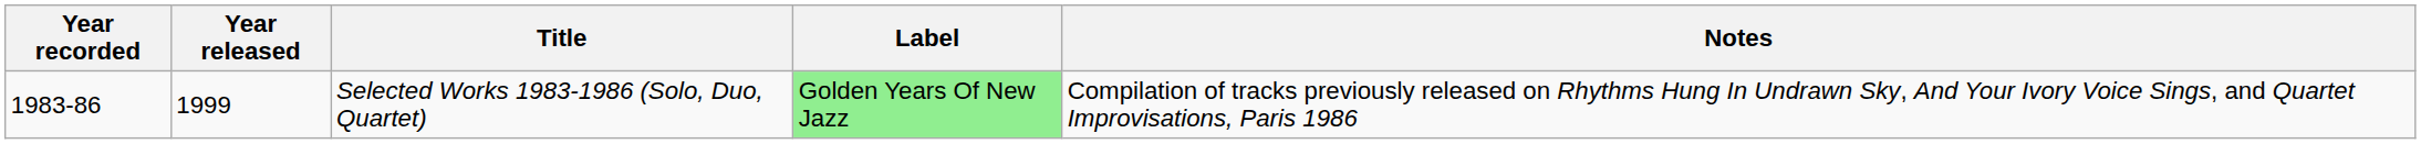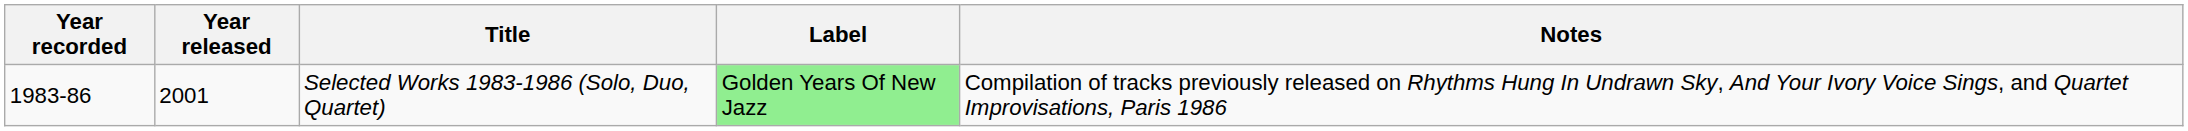 <table class="wikitable sortable">
 <tr>
 <th>Year recorded</th>
 <th>Year released</th>
 <th>Title</th>
 <th>Label</th>
 <th>Notes</th>
 </tr>
 <tr>
 <td>1983-86</td>
-<td>1999</td>
+<td>2001</td>
 <td><em>Selected Works 1983-1986 (Solo, Duo, Quartet)</em></td>
 <td style="background: lightgreen;">Golden Years Of New Jazz</td>
 <td>Compilation of tracks previously released on <em>Rhythms Hung In Undrawn Sky</em>, <em>And Your Ivory Voice Sings</em>, and <em>Quartet Improvisations, Paris 1986</em></td>
 </tr>
 </table>
